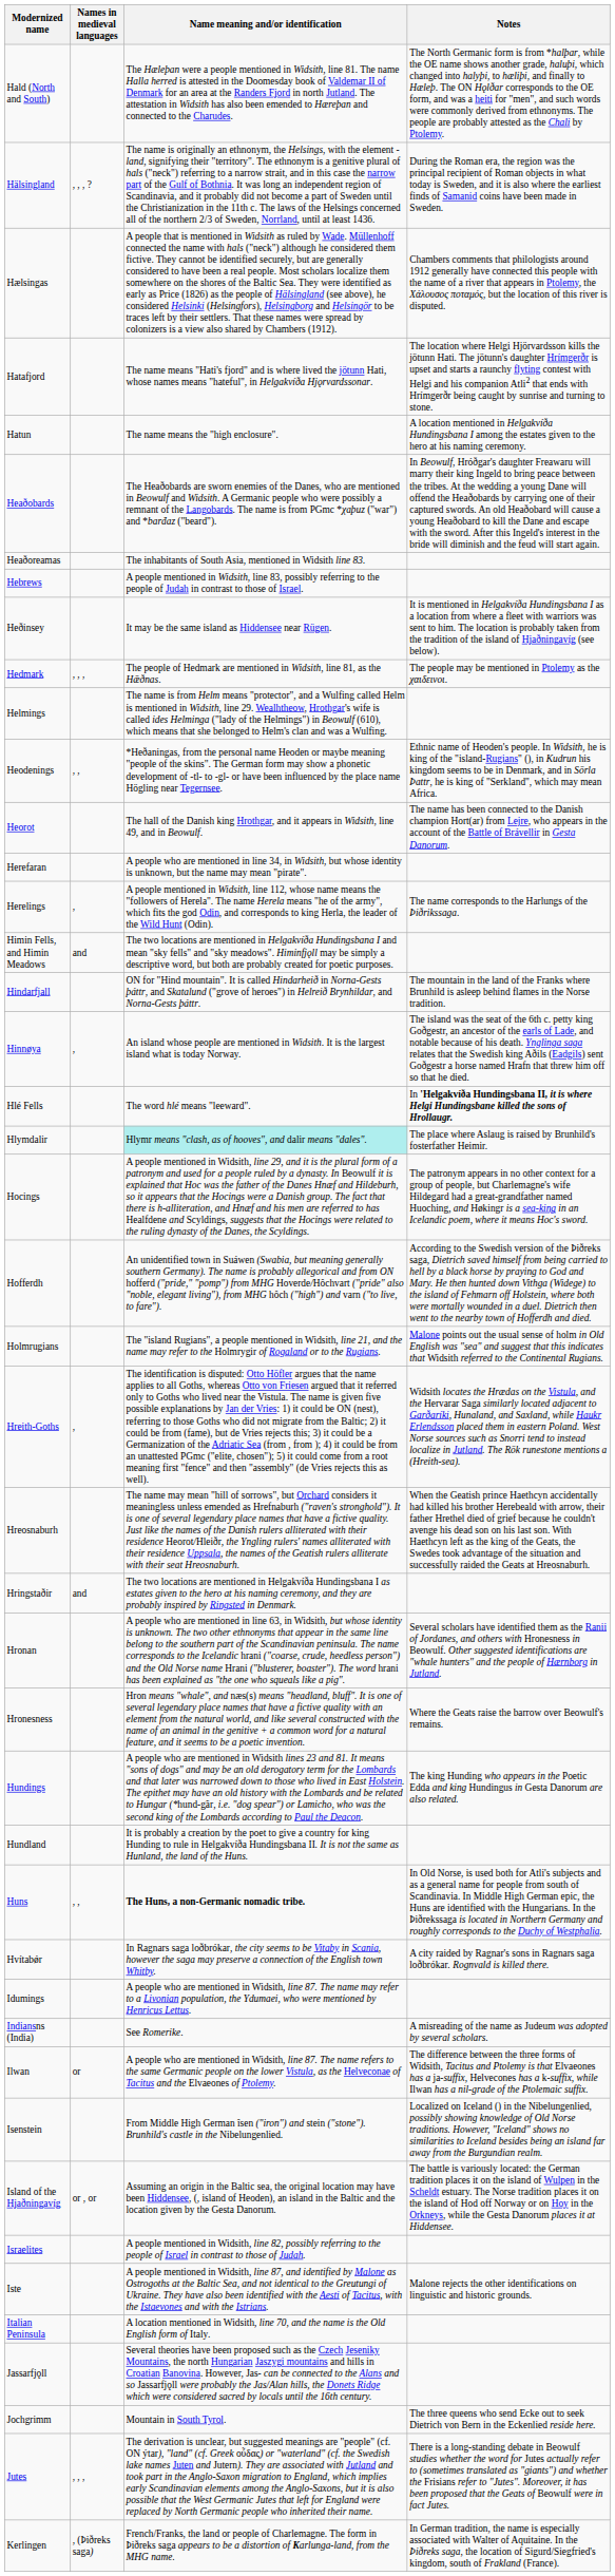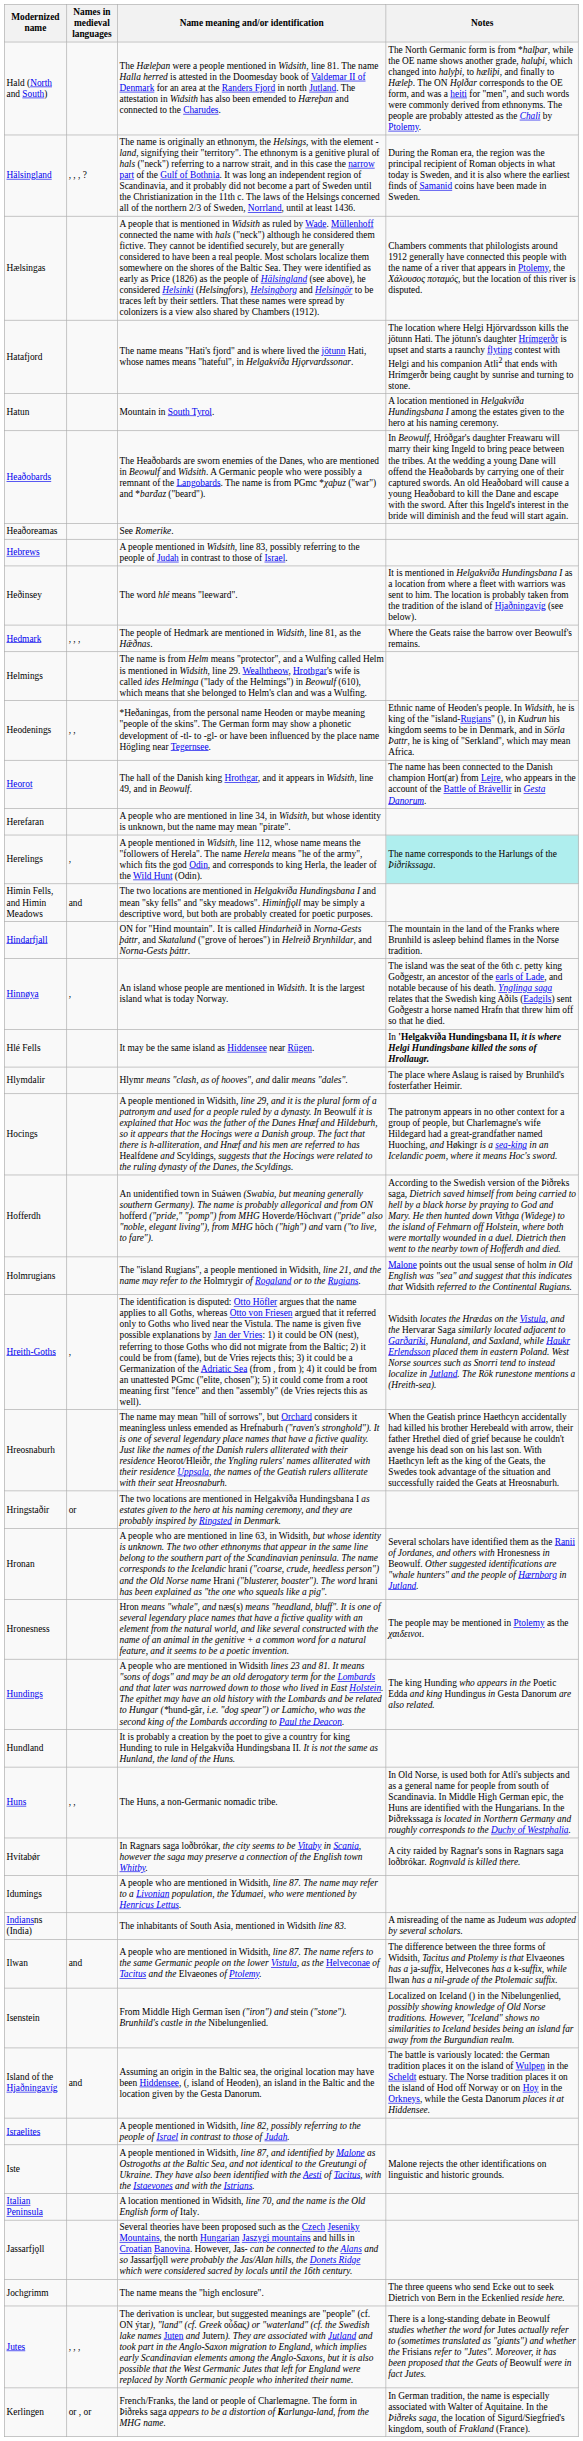 <table class="wikitable sortable" style="font-size: 90%; width: 100%">
 <tr>
 <th>Modernized name</th>
 <th>Names in medieval languages</th>
 <th>Name meaning and/or identification</th>
 <th>Notes</th>
 </tr>
 <tr>
 <td>Hald (<a href='#'>North</a> and <a href='#'>South</a>)</td>
 <td></td>
 <td>The <em>Hæleþan</em> were a people mentioned in <em>Widsith</em>, line 81. The name <em>Halla herred</em> is attested in the Doomesday book of <a href='#'>Valdemar II of Denmark</a> for an area at the <a href='#'>Randers Fjord</a> in north <a href='#'>Jutland</a>. The attestation in <em>Widsith</em> has also been emended to <em>Hæreþan</em> and connected to the <a href='#'>Charudes</a>.</td>
 <td>The North Germanic form is from *<em>halþar</em>, while the OE name shows another grade, <em>haluþi</em>, which changed into <em>halyþi</em>, to <em>hæliþi</em>, and finally to <em>Hæleþ</em>. The ON <em>Hǫlðar</em> corresponds to the OE form, and was a <a href='#'>heiti</a> for "men", and such words were commonly derived from ethnonyms. The people are probably attested as the <em><a href='#'>Chali</a></em> by <a href='#'>Ptolemy</a>.</td>
 </tr>
 <tr>
 <td><a href='#'>Hälsingland</a></td>
 <td>, , , ?</td>
 <td>The name is originally an ethnonym, the <em>Helsings</em>, with the element -<em>land</em>, signifying their "territory". The ethnonym is a genitive plural of <em>hals</em> ("neck") referring to a narrow strait, and in this case the <a href='#'>narrow part</a> of the <a href='#'>Gulf of Bothnia</a>. It was long an independent region of Scandinavia, and it probably did not become a part of Sweden until the Christianization in the 11th c. The laws of the Helsings concerned all of the northern 2/3 of Sweden, <a href='#'>Norrland</a>, until at least 1436.</td>
 <td>During the Roman era, the region was the principal recipient of Roman objects in what today is Sweden, and it is also where the earliest finds of <a href='#'>Samanid</a> coins have been made in Sweden.</td>
 </tr>
 <tr>
 <td>Hælsingas</td>
 <td></td>
 <td>A people that is mentioned in <em>Widsith</em> as ruled by <a href='#'>Wade</a>. <a href='#'>Müllenhoff</a> connected the name with <em>hals</em> ("neck") although he considered them fictive. They cannot be identified securely, but are generally considered to have been a real people. Most scholars localize them somewhere on the shores of the Baltic Sea. They were identified as early as Price (1826) as the people of <em><a href='#'>Hälsingland</a></em> (see above), he considered <em><a href='#'>Helsinki</a></em> (<em>Helsingfors</em>), <em><a href='#'>Helsingborg</a></em> and <em><a href='#'>Helsingör</a></em> to be traces left by their settlers. That these names were spread by colonizers is a view also shared by Chambers (1912).</td>
 <td>Chambers comments that philologists around 1912 generally have connected this people with the name of a river that appears in <a href='#'>Ptolemy</a>, the <em>Χάλουσος ποταμός</em>, but the location of this river is disputed.</td>
 </tr>
 <tr>
 <td>Hatafjord</td>
 <td></td>
 <td>The name means "Hati's fjord" and is where lived the <a href='#'>jötunn</a> Hati, whose names means "hateful", in <em>Helgakvíða Hjǫrvardssonar</em>.</td>
 <td>The location where Helgi Hjörvardsson kills the jötunn Hati. The jötunn's daughter <a href='#'>Hrímgerðr</a> is upset and starts a raunchy <a href='#'>flyting</a> contest with Helgi and his companion Atli<sup>2</sup> that ends with Hrímgerðr being caught by sunrise and turning to stone.</td>
 </tr>
 <tr>
 <td>Hatun</td>
 <td></td>
-<td>The name means the "high enclosure".</td>
+<td>Mountain in <a href='#'>South Tyrol</a>.</td>
 <td>A location mentioned in <em>Helgakvíða Hundingsbana I</em> among the estates given to the hero at his naming ceremony.</td>
 </tr>
 <tr>
 <td><a href='#'>Heaðobards</a></td>
 <td></td>
 <td>The Heaðobards are sworn enemies of the Danes, who are mentioned in <em>Beowulf</em> and <em>Widsith</em>. A Germanic people who were possibly a remnant of the <a href='#'>Langobards</a>. The name is from PGmc *<em>χaþuz</em> ("war") and *<em>barđaz</em> ("beard").</td>
 <td>In <em>Beowulf</em>, Hróðgar's daughter Freawaru will marry their king Ingeld to bring peace between the tribes. At the wedding a young Dane will offend the Heaðobards by carrying one of their captured swords. An old Heaðobard will cause a young Heaðobard to kill the Dane and escape with the sword. After this Ingeld's interest in the bride will diminish and the feud will start again.</td>
 </tr>
 <tr>
 <td>Heaðoreamas</td>
 <td></td>
-<td>The inhabitants of South Asia, mentioned in </em>Widsith<em> line 83.</td>
+<td>See <em>Romerike</em>.</td>
 <td></td>
 </tr>
 <tr>
 <td><a href='#'>Hebrews</a></td>
 <td></td>
 <td>A people mentioned in <em>Widsith</em>, line 83, possibly referring to the people of <a href='#'>Judah</a> in contrast to those of <a href='#'>Israel</a>.</td>
 <td></td>
 </tr>
 <tr>
 <td>Heðinsey</td>
 <td></td>
-<td>It may be the same island as <a href='#'>Hiddensee</a> near <a href='#'>Rügen</a>.</td>
+<td>The word <em>hlé</em> means "leeward".</td>
 <td>It is mentioned in <em>Helgakvíða Hundingsbana I</em> as a location from where a fleet with warriors was sent to him. The location is probably taken from the tradition of the island of <a href='#'>Hjaðningavíg</a> (see below).</td>
 </tr>
 <tr>
 <td><a href='#'>Hedmark</a></td>
 <td>, , , </td>
 <td>The people of Hedmark are mentioned in <em>Widsith</em>, line 81, as the <em>Hǣðnas</em>.</td>
-<td>The people may be mentioned in <a href='#'>Ptolemy</a> as the <em>χαιδεινοι</em>.</td>
+<td>Where the Geats raise the barrow over Beowulf's remains.</td>
 </tr>
 <tr>
 <td>Helmings</td>
 <td></td>
 <td>The name is from <em>Helm</em> means "protector", and a Wulfing called Helm is mentioned in <em>Widsith</em>, line 29. <a href='#'>Wealhtheow</a>, <a href='#'>Hrothgar</a>'s wife is called <em>ides Helminga</em> ("lady of the Helmings") in <em>Beowulf</em> (610), which means that she belonged to Helm's clan and was a Wulfing.</td>
 <td></td>
 </tr>
 <tr>
 <td>Heodenings</td>
 <td>, , </td>
 <td>*Heðaningas, from the personal name Heoden or maybe meaning "people of the skins". The German form may show a phonetic development of -tl- to -gl- or have been influenced by the place name Högling near <a href='#'>Tegernsee</a>.</td>
 <td>Ethnic name of Heoden's people. In <em>Widsith</em>, he is king of the "island-<a href='#'>Rugians</a>" (), in <em>Kudrun</em> his kingdom seems to be in Denmark, and in <em>Sörla Þattr</em>, he is king of "Serkland", which may mean Africa.</td>
 </tr>
 <tr>
 <td><a href='#'>Heorot</a></td>
 <td></td>
 <td>The hall of the Danish king <a href='#'>Hrothgar</a>, and it appears in <em>Widsith</em>, line 49, and in <em>Beowulf</em>.</td>
 <td>The name has been connected to the Danish champion Hort(ar) from <a href='#'>Lejre</a>, who appears in the account of the <a href='#'>Battle of Brávellir</a> in <em><a href='#'>Gesta Danorum</a></em>.</td>
 </tr>
 <tr>
 <td>Herefaran</td>
 <td></td>
 <td>A people who are mentioned in line 34, in <em>Widsith</em>, but whose identity is unknown, but the name may mean "pirate".</td>
 <td></td>
 </tr>
 <tr>
 <td>Herelings</td>
 <td>, </td>
 <td>A people mentioned in <em>Widsith</em>, line 112, whose name means the "followers of Herela". The name <em>Herela</em> means "he of the army", which fits the god <a href='#'>Odin</a>, and corresponds to king Herla, the leader of the <a href='#'>Wild Hunt</a> (Odin).</td>
-<td>The name corresponds to the Harlungs of the <em>Þiðrikssaga</em>.</td>
+<td style="background: paleturquoise;">The name corresponds to the Harlungs of the <em>Þiðrikssaga</em>.</td>
 </tr>
 <tr>
 <td>Himin Fells, and Himin Meadows</td>
 <td> and </td>
 <td>The two locations are mentioned in <em>Helgakvíða Hundingsbana I</em> and mean "sky fells" and "sky meadows". <em>Himinfjǫll</em> may be simply a descriptive word, but both are probably created for poetic purposes.</td>
 <td></td>
 </tr>
 <tr>
 <td><a href='#'>Hindarfjall</a></td>
 <td></td>
 <td>ON for "Hind mountain". It is called <em>Hindarheið</em> in <em>Norna-Gests þáttr</em>, and  <em>Skatalund</em> ("grove of heroes") in <em>Helreið Brynhildar</em>, and <em>Norna-Gests þáttr</em>.</td>
 <td>The mountain in the land of the Franks where Brunhild is asleep behind flames in the Norse tradition.</td>
 </tr>
 <tr>
 <td><a href='#'>Hinnøya</a></td>
 <td>, </td>
 <td>An island whose people are mentioned in <em>Widsith</em>. It is the largest island what is today Norway.</td>
 <td>The island was the seat of the 6th c. petty king Goðgestr, an ancestor of the <a href='#'>earls of Lade</a>, and notable because of his death. <em><a href='#'>Ynglinga saga</a></em> relates that the Swedish king Aðils (<a href='#'>Eadgils</a>) sent Goðgestr a horse named Hrafn that threw him off so that he died.</td>
 </tr>
 <tr>
 <td>Hlé Fells</td>
 <td></td>
-<td>The word <em>hlé</em> means "leeward".</td>
+<td>It may be the same island as <a href='#'>Hiddensee</a> near <a href='#'>Rügen</a>.</td>
 <td>In <strong>'Helgakvíða Hundingsbana II<em>, it is where Helgi Hundingsbane killed the sons of Hrollaugr.</td>
 </tr>
 <tr>
 <td>Hlymdalir</td>
 <td></td>
-<td style="background: paleturquoise;"></em>Hlymr<em> means "clash, as of hooves", and </em>dalir<em> means "dales".</td>
+<td></em>Hlymr<em> means "clash, as of hooves", and </em>dalir<em> means "dales".</td>
 <td>The place where Aslaug is raised by Brunhild's fosterfather Heimir.</td>
 </tr>
 <tr>
 <td>Hocings</td>
 <td></td>
 <td>A people mentioned in </em>Widsith<em>, line 29, and it is the plural form of a patronym and used for a people ruled by a dynasty. In </em>Beowulf<em> it is explained that Hoc was the father of the Danes Hnæf and Hildeburh, so it appears that the Hocings were a Danish group. The fact that there is h-alliteration, and Hnæf and his men are referred to has </em>Healfdene<em> and </em>Scyldings<em>, suggests that the Hocings were related to the ruling dynasty of the Danes, the Scyldings.</td>
 <td>The patronym appears in no other context for a group of people, but Charlemagne's wife Hildegard had a great-grandfather named </em>Huoching<em>, and </em>Høkingr<em> is a <a href='#'>sea-king</a> in an Icelandic poem, where it means Hoc's sword.</td>
 </tr>
 <tr>
 <td>Hofferdh</td>
 <td></td>
 <td>An unidentified town in </em>Suáwen<em> (Swabia, but meaning generally southern Germany). The name is probably allegorical and from ON </em>hofferd<em> ("pride," "pomp") from MHG </em>Hoverde<em>/</em>Hôchvart<em> ("pride" also "noble, elegant living"), from MHG </em>hôch<em> ("high") and </em>varn<em> ("to live, to fare").</td>
 <td>According to the Swedish version of the </em>Þiðreks saga<em>, Dietrich saved himself from being carried to hell by a black horse by praying to God and Mary. He then hunted down Vithga (Widege) to the island of Fehmarn off Holstein, where both were mortally wounded in a duel. Dietrich then went to the nearby town of Hofferdh and died.</td>
 </tr>
 <tr>
 <td>Holmrugians</td>
 <td></td>
 <td>The "island Rugians", a people mentioned in </em>Widsith<em>, line 21, and the name may refer to the </em>Holmrygir<em> of <a href='#'>Rogaland</a> or to the <a href='#'>Rugians</a>.</td>
 <td><a href='#'>Malone</a> points out the usual sense of </em>holm<em> in Old English was "sea" and suggest that this indicates that </em>Widsith<em> referred to the Continental Rugians.</td>
 </tr>
 <tr>
 <td><a href='#'>Hreith-Goths</a></td>
 <td>, </td>
 <td>The identification is disputed: <a href='#'>Otto Höfler</a> argues that the name applies to all Goths, whereas <a href='#'>Otto von Friesen</a> argued that it referred only to Goths who lived near the Vistula. The name is given five possible explanations by <a href='#'>Jan der Vries</a>: 1) it could be ON  (nest), referring to those Goths who did not migrate from the Baltic; 2) it could be from  (fame), but de Vries rejects this; 3) it could be a Germanization of the <a href='#'>Adriatic Sea</a> (from , from ); 4) it could be from an unattested PGmc  ("elite, chosen"); 5) it could come from a root  meaning first "fence" and then "assembly" (de Vries rejects this as well).</td>
 <td></em>Widsith<em> locates the Hrædas on the <a href='#'>Vistula</a>, and the </em>Hervarar Saga<em> similarly located  adjacent to <a href='#'>Garðaríki</a>, Hunaland, and Saxland, while <a href='#'>Haukr Erlendsson</a> placed them in eastern Poland. West Norse sources such as Snorri tend to instead localize  in <a href='#'>Jutland</a>. The Rök runestone mentions a  (Hreith-sea).</td>
 </tr>
 <tr>
 <td>Hreosnaburh</td>
 <td></td>
 <td>The name may mean "hill of sorrows", but <a href='#'>Orchard</a> considers it meaningless unless emended as </em>Hrefnaburh<em> ("raven's stronghold"). It is one of several legendary place names that have a fictive quality. Just like the names of the Danish rulers alliterated with their residence </em>Heorot<em>/</em>Hleiðr<em>, the Yngling rulers' names alliterated with their residence <a href='#'>Uppsala</a>,  the names of the Geatish rulers alliterate with their seat Hreosnaburh.</td>
 <td>When the Geatish prince Haethcyn accidentally had killed his brother Herebeald with arrow, their father Hrethel died of grief because he couldn't avenge his dead son on his last son. With Haethcyn left as the king of the Geats, the Swedes took advantage of the situation and successfully raided the Geats at Hreosnaburh.</td>
 </tr>
 <tr>
 <td>Hringstaðir</td>
-<td> and </td>
+<td> or </td>
 <td>The two locations are mentioned in </em>Helgakvíða Hundingsbana I<em> as estates given to the hero at his naming ceremony, and they are probably inspired by <a href='#'>Ringsted</a> in Denmark.</td>
 <td></td>
 </tr>
 <tr>
 <td>Hronan</td>
 <td></td>
 <td>A people who are mentioned in line 63, in </em>Widsith<em>, but whose identity is unknown. The two other ethnonyms that appear in the same line belong to the southern part of the Scandinavian peninsula. The name corresponds to the Icelandic </em>hrani<em> ("coarse, crude, heedless person") and the Old Norse name </em>Hrani<em> ("blusterer, boaster"). The word </em>hrani<em> has been explained as "the one who squeals like a pig".</td>
 <td>Several scholars have identified them as the </em><a href='#'>Ranii</a><em> of Jordanes, and others with </em>Hronesness<em> in </em>Beowulf<em>. Other suggested identifications are "whale hunters" and the people of <a href='#'>Hærnborg</a> in <a href='#'>Jutland</a>.</td>
 </tr>
 <tr>
 <td>Hronesness</td>
 <td></td>
 <td></em>Hron<em> means "whale", and </em>næs(s)<em> means "headland, bluff". It is one of several legendary place names that have a fictive quality with an element from the natural world, and like several constructed with the name of an animal in the genitive + a common word for a natural feature, and it seems to be a poetic invention.</td>
-<td>Where the Geats raise the barrow over Beowulf's remains.</td>
+<td>The people may be mentioned in <a href='#'>Ptolemy</a> as the <em>χαιδεινοι</em>.</td>
 </tr>
 <tr>
 <td><a href='#'>Hundings</a></td>
 <td></td>
 <td>A people who are mentioned in </em>Widsith<em> lines 23 and 81. It means "sons of dogs" and may be an old derogatory term for the <a href='#'>Lombards</a> and that later was narrowed down to those who lived in East <a href='#'>Holstein</a>. The epithet may have an old history with the Lombards and be related to Hungar (*</em>hund-gãr<em>, i.e. "dog spear") or Lamicho, who was the second king of the Lombards according to <a href='#'>Paul the Deacon</a>.</td>
 <td>The king </em>Hunding<em> who appears in the </em>Poetic Edda<em> and king </em>Hundingus<em> in </em>Gesta Danorum<em> are also related.</td>
 </tr>
 <tr>
 <td>Hundland</td>
 <td></td>
 <td>It is probably a creation by the poet to give a country for king Hunding to rule in  </em>Helgakvíða Hundingsbana II<em>. It is not the same as Hunland, the land of the Huns.</td>
 <td></td>
 </tr>
 <tr>
 <td><a href='#'>Huns</a></td>
 <td>, , </td>
-<td><strong>The Huns, a non-Germanic nomadic tribe.</strong></td>
+<td>The Huns, a non-Germanic nomadic tribe.</td>
 <td>In Old Norse,  is used both for Atli's subjects and as a general name for people from south of Scandinavia. In Middle High German epic, the Huns are identified with the Hungarians. In the </em>Þiðrekssaga<em>  is located in Northern Germany and roughly corresponds to the <a href='#'>Duchy of Westphalia</a>.</td>
 </tr>
 <tr>
 <td>Hvítabǿr</td>
 <td></td>
 <td>In </em>Ragnars saga loðbrókar<em>, the city seems to be <a href='#'>Vitaby</a> in <a href='#'>Scania</a>, however the saga may preserve a connection of the English town <a href='#'>Whitby</a>.</td>
 <td>A city raided by Ragnar's sons in </em>Ragnars saga loðbrókar<em>. Rognvald is killed there.</td>
 </tr>
 <tr>
 <td>Idumings</td>
 <td></td>
 <td>A people who are mentioned in </em>Widsith<em>, line 87. The name may refer to a <a href='#'>Livonian</a> population, the Ydumaei, who were mentioned by <a href='#'>Henricus Lettus</a>.</td>
 <td></td>
 </tr>
 <tr>
 <td><a href='#'>Indians</a>ns (India)</td>
 <td></td>
-<td>See <em>Romerike</em>.</td>
+<td>The inhabitants of South Asia, mentioned in </em>Widsith<em> line 83.</td>
 <td>A misreading of the name as </em>Judeum<em> was adopted by several scholars.</td>
 </tr>
 <tr>
 <td>Ilwan</td>
-<td> or </td>
+<td> and </td>
 <td>A people who are mentioned in </em>Widsith<em>, line 87. The name refers to the same Germanic people on the lower <a href='#'>Vistula</a>, as the </em><a href='#'>Helveconae</a><em> of <a href='#'>Tacitus</a> and the </em>Elvaeones<em> of <a href='#'>Ptolemy</a>.</td>
 <td>The difference between the three forms of </em>Widsith<em>, Tacitus and Ptolemy is that </em>Elvaeones<em> has a </em>ja<em>-suffix, </em>Helvecones<em> has a </em>k<em>-suffix, while </em>Ilwan<em> has a nil-grade of the Ptolemaic suffix.</td>
 </tr>
 <tr>
 <td>Isenstein</td>
 <td></td>
 <td>From Middle High German </em>îsen<em> ("iron") and </em>stein<em> ("stone"). Brunhild's castle in the </em>Nibelungenlied<em>.</td>
 <td>Localized on Iceland () in the </em>Nibelungenlied<em>, possibly showing knowledge of Old Norse traditions. However, "Iceland" shows no similarities to Iceland besides being an island far away from the Burgundian realm.</td>
 </tr>
 <tr>
 <td>Island of the <a href='#'>Hjaðningavíg</a></td>
-<td> or ,  or </td>
+<td> and </td>
 <td>Assuming an origin in the Baltic sea, the original location may have been <a href='#'>Hiddensee</a>, (, island of Heoden), an island in the Baltic and the location given by the </em>Gesta Danorum<em>.</td>
 <td>The battle is variously located: the German tradition places it on the island of <a href='#'>Wulpen</a> in the <a href='#'>Scheldt</a> estuary. The Norse tradition places it on the island of Hod off Norway or on <a href='#'>Hoy</a> in the <a href='#'>Orkneys</a>, while the </em>Gesta Danorum<em> places it at Hiddensee.</td>
 </tr>
 <tr>
 <td><a href='#'>Israelites</a></td>
 <td></td>
 <td>A people mentioned in </em>Widsith<em>, line 82, possibly referring to the people of <a href='#'>Israel</a> in contrast to those of <a href='#'>Judah</a>.</td>
 <td></td>
 </tr>
 <tr>
 <td>Iste</td>
 <td></td>
 <td>A people mentioned in </em>Widsith<em>, line 87, and identified by <a href='#'>Malone</a> as Ostrogoths at the Baltic Sea, and not identical to the Greutungi of Ukraine. They have also been identified with the <a href='#'>Aesti</a> of <a href='#'>Tacitus</a>, with the <a href='#'>Istaevones</a> and with the <a href='#'>Istrians</a>.</td>
 <td>Malone rejects the other identifications on linguistic and historic grounds.</td>
 </tr>
 <tr>
 <td><a href='#'>Italian Peninsula</a></td>
 <td></td>
 <td>A location mentioned in </em>Widsith<em>, line 70, and the name is the Old English form of </em>Italy<em>.</td>
 <td></td>
 </tr>
 <tr>
 <td>Jassarfjǫll</td>
 <td></td>
 <td>Several theories have been proposed such as the <a href='#'>Czech</a> <a href='#'>Jeseniky Mountains</a>, the north <a href='#'>Hungarian</a> <a href='#'>Jaszygi mountains</a> and hills in <a href='#'>Croatian</a> <a href='#'>Banovina</a>. However, </em>Jas<em>- can be connected to the <a href='#'>Alans</a> and so </em>Jassarfjǫll<em> were probably the Jas/Alan hills, the <a href='#'>Donets Ridge</a> which were considered sacred by locals until the 16th century.</td>
 <td></td>
 </tr>
 <tr>
 <td>Jochgrimm</td>
 <td></td>
-<td>Mountain in <a href='#'>South Tyrol</a>.</td>
+<td>The name means the "high enclosure".</td>
 <td>The three queens who send Ecke out to seek Dietrich von Bern in the </em>Eckenlied<em> reside here.</td>
 </tr>
 <tr>
 <td><a href='#'>Jutes</a></td>
 <td>, ,  , </td>
 <td>The derivation is unclear, but suggested meanings are "people" (cf. ON </em>ýtar<em>), "land" (cf. Greek </em>οὖδας<em>) or "waterland" (cf. the Swedish lake names </em><a href='#'>Juten</a><em> and </em>Jutern<em>). They are associated with <a href='#'>Jutland</a> and took part in the Anglo-Saxon migration to England, which implies early Scandinavian elements among the Anglo-Saxons, but it is also possible that the West Germanic Jutes that left for England were replaced by North Germanic people who inherited their name.</td>
 <td>There is a long-standing debate in </em>Beowulf<em> studies whether the word for </em>Jutes<em> actually refer to  (sometimes translated as "giants") and whether the </em>Frisians<em> refer to "Jutes". Moreover, it has been proposed that the Geats of </em>Beowulf<em> were in fact Jutes.</td>
 </tr>
 <tr>
 <td>Kerlingen</td>
-<td>,  (</em>Þiðreks saga<em>)</td>
+<td> or ,  or </td>
 <td>French/Franks, the land or people of Charlemagne. The form in </em>Þiðreks saga<em> appears to be a distortion of <strong><em>K</strong>arlunga-land</em>, from the MHG name.</td>
 <td>In German tradition, the name is especially associated with Walter of Aquitaine. In the <em>Þiðreks saga</em>, the location of Sigurd/Siegfried's kingdom, south of <em>Frakland</em> (France).</td>
 </tr>
 </table>
